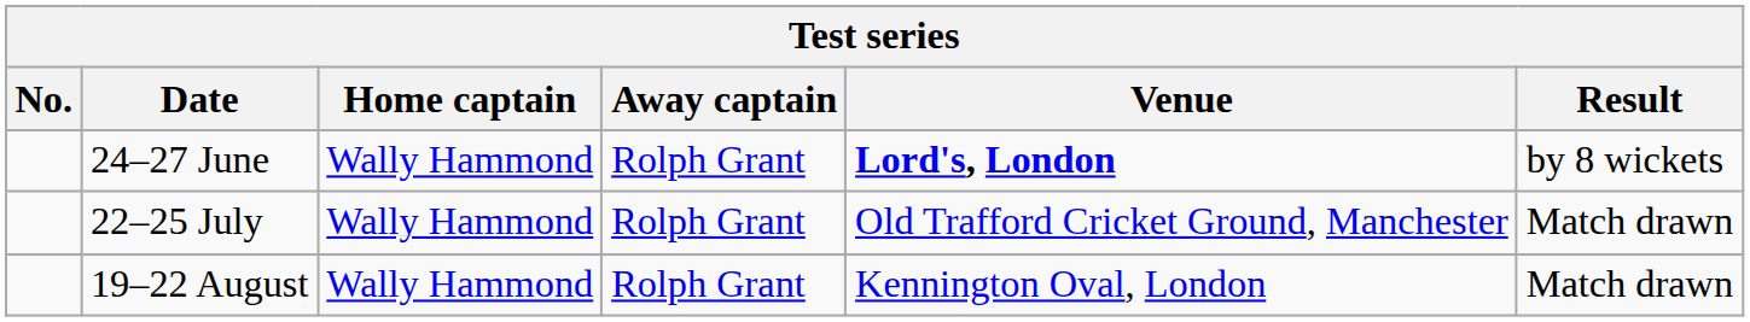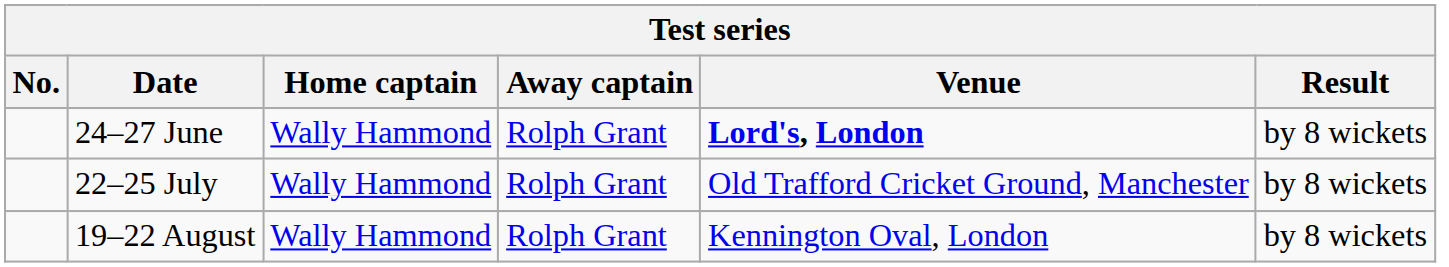 <table class="wikitable">
 <tr>
 <th colspan="9">Test series</th>
 </tr>
 <tr>
 <th>No.</th>
 <th>Date</th>
 <th>Home captain</th>
 <th>Away captain</th>
 <th>Venue</th>
 <th>Result</th>
 </tr>
 <tr>
 <td></td>
 <td>24–27 June</td>
 <td><a href='#'>Wally Hammond</a></td>
 <td><a href='#'>Rolph Grant</a></td>
 <td><strong><a href='#'>Lord's</a>, <a href='#'>London</a></strong></td>
 <td> by 8 wickets</td>
 </tr>
 <tr>
 <td></td>
 <td>22–25 July</td>
 <td><a href='#'>Wally Hammond</a></td>
 <td><a href='#'>Rolph Grant</a></td>
 <td><a href='#'>Old Trafford Cricket Ground</a>, <a href='#'>Manchester</a></td>
-<td>Match drawn</td>
+<td> by 8 wickets</td>
 </tr>
 <tr>
 <td></td>
 <td>19–22 August</td>
 <td><a href='#'>Wally Hammond</a></td>
 <td><a href='#'>Rolph Grant</a></td>
 <td><a href='#'>Kennington Oval</a>, <a href='#'>London</a></td>
-<td>Match drawn</td>
+<td> by 8 wickets</td>
 </tr>
 </table>
